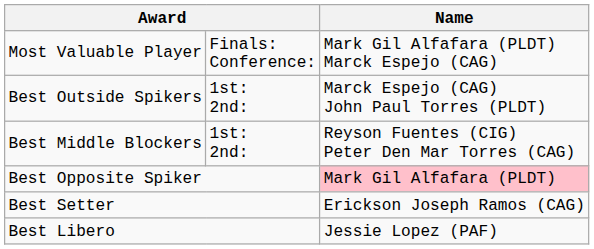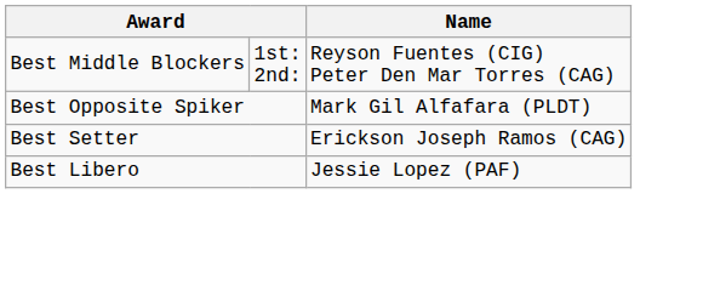 <table class="wikitable">
 <tr>
 <th colspan="2">Award</th>
 <th>Name</th>
-</tr>
-<tr>
-<td>Most Valuable Player</td>
-<td>Finals:<br>Conference:</td>
-<td>Mark Gil Alfafara (PLDT)<br>Marck Espejo (CAG)</td>
-</tr>
-<tr>
-<td>Best Outside Spikers</td>
-<td>1st:<br>2nd:</td>
-<td>Marck Espejo (CAG)<br>John Paul Torres (PLDT)</td>
 </tr>
 <tr>
 <td>Best Middle Blockers</td>
 <td>1st:<br>2nd:</td>
 <td>Reyson Fuentes (CIG)<br>Peter Den Mar Torres (CAG)</td>
 </tr>
 <tr>
 <td colspan="2">Best Opposite Spiker</td>
-<td style="background: pink;">Mark Gil Alfafara (PLDT)</td>
+<td>Mark Gil Alfafara (PLDT)</td>
 </tr>
 <tr>
 <td colspan="2">Best Setter</td>
 <td>Erickson Joseph Ramos (CAG)</td>
 </tr>
 <tr>
 <td colspan="2">Best Libero</td>
 <td>Jessie Lopez (PAF)</td>
 </tr>
 </table>
